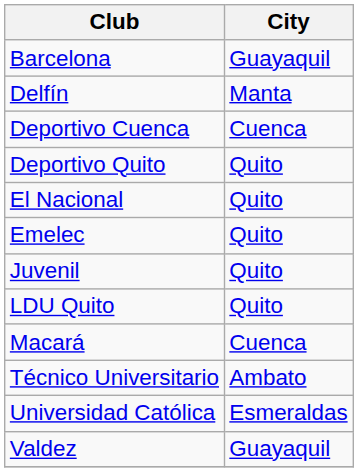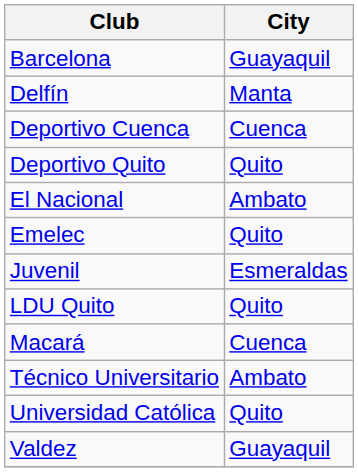 <table class="wikitable sortable">
 <tr>
 <th>Club</th>
 <th>City</th>
 </tr>
 <tr>
 <td><a href='#'>Barcelona</a></td>
 <td><a href='#'>Guayaquil</a></td>
 </tr>
 <tr>
 <td><a href='#'>Delfín</a></td>
 <td><a href='#'>Manta</a></td>
 </tr>
 <tr>
 <td><a href='#'>Deportivo Cuenca</a></td>
 <td><a href='#'>Cuenca</a></td>
 </tr>
 <tr>
 <td><a href='#'>Deportivo Quito</a></td>
 <td><a href='#'>Quito</a></td>
 </tr>
 <tr>
 <td><a href='#'>El Nacional</a></td>
-<td><a href='#'>Quito</a></td>
+<td><a href='#'>Ambato</a></td>
 </tr>
 <tr>
 <td><a href='#'>Emelec</a></td>
 <td><a href='#'>Quito</a></td>
 </tr>
 <tr>
 <td><a href='#'>Juvenil</a></td>
-<td><a href='#'>Quito</a></td>
+<td><a href='#'>Esmeraldas</a></td>
 </tr>
 <tr>
 <td><a href='#'>LDU Quito</a></td>
 <td><a href='#'>Quito</a></td>
 </tr>
 <tr>
 <td><a href='#'>Macará</a></td>
 <td><a href='#'>Cuenca</a></td>
 </tr>
 <tr>
 <td><a href='#'>Técnico Universitario</a></td>
 <td><a href='#'>Ambato</a></td>
 </tr>
 <tr>
 <td><a href='#'>Universidad Católica</a></td>
-<td><a href='#'>Esmeraldas</a></td>
+<td><a href='#'>Quito</a></td>
 </tr>
 <tr>
 <td><a href='#'>Valdez</a></td>
 <td><a href='#'>Guayaquil</a></td>
 </tr>
 <tr>
 </tr>
 </table>
